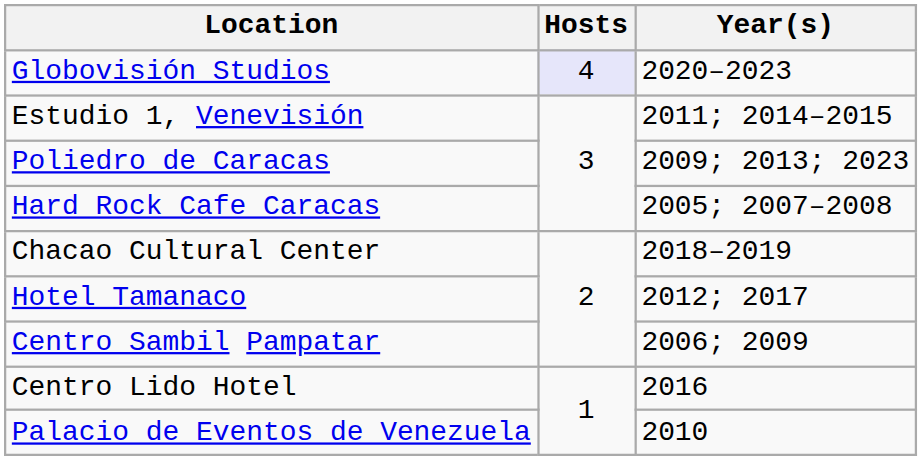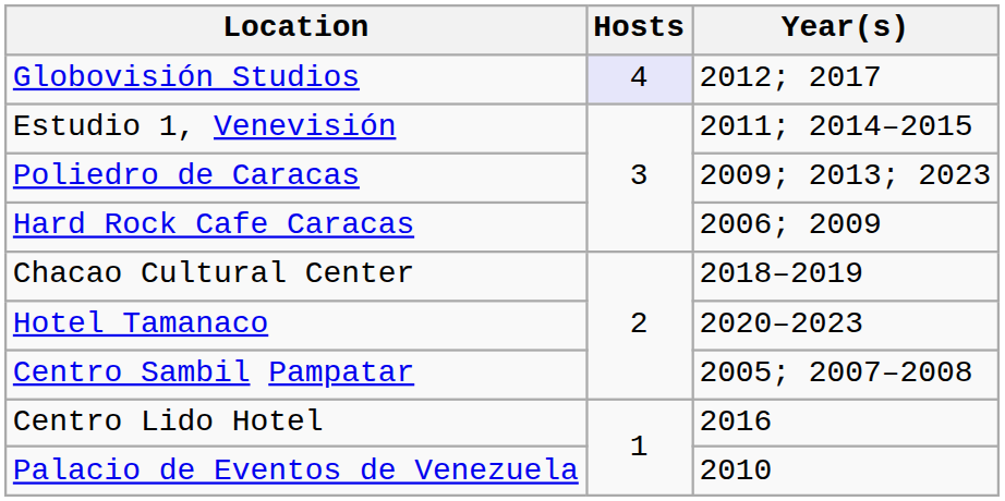 <table class="wikitable sortable" style="font-size: 95%;">
 <tr>
 <th>Location</th>
 <th>Hosts</th>
 <th>Year(s)</th>
 </tr>
 <tr>
 <td><a href='#'>Globovisión Studios</a></td>
 <td align="center" style="background: lavender;">4</td>
-<td>2020–2023</td>
+<td>2012; 2017</td>
 </tr>
 <tr>
 <td>Estudio 1, <a href='#'>Venevisión</a></td>
 <td rowspan="3" align="center">3</td>
 <td>2011; 2014–2015</td>
 </tr>
 <tr>
 <td><a href='#'>Poliedro de Caracas</a></td>
 <td>2009; 2013; 2023</td>
 </tr>
 <tr>
 <td><a href='#'>Hard Rock Cafe Caracas</a></td>
-<td>2005; 2007–2008</td>
+<td>2006; 2009</td>
 </tr>
 <tr>
 <td>Chacao Cultural Center</td>
 <td rowspan="3" align="center">2</td>
 <td>2018–2019</td>
 </tr>
 <tr>
 <td><a href='#'>Hotel Tamanaco</a></td>
-<td>2012; 2017</td>
+<td>2020–2023</td>
 </tr>
 <tr>
 <td><a href='#'>Centro Sambil</a> <a href='#'>Pampatar</a></td>
-<td>2006; 2009</td>
+<td>2005; 2007–2008</td>
 </tr>
 <tr>
 <td>Centro Lido Hotel</td>
 <td rowspan="2" align="center">1</td>
 <td>2016</td>
 </tr>
 <tr>
 <td><a href='#'>Palacio de Eventos de Venezuela</a></td>
 <td>2010</td>
 </tr>
 </table>
